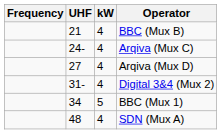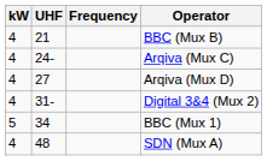 <table class="wikitable sortable">
 <tr>
+<th>kW</th>
+<th>UHF</th>
 <th>Frequency</th>
-<th>UHF</th>
-<th>kW</th>
 <th>Operator</th>
 </tr>
 <tr>
+<td>4</td>
+<td>21</td>
 <td></td>
-<td>21</td>
-<td>4</td>
 <td><a href='#'>BBC</a> (Mux B)</td>
 </tr>
 <tr>
+<td>4</td>
+<td>24-</td>
 <td></td>
-<td>24-</td>
-<td>4</td>
 <td><a href='#'>Arqiva</a> (Mux C)</td>
 </tr>
 <tr>
+<td>4</td>
+<td>27</td>
 <td></td>
-<td>27</td>
-<td>4</td>
 <td>Arqiva (Mux D)</td>
 </tr>
 <tr>
+<td>4</td>
+<td>31-</td>
 <td></td>
-<td>31-</td>
-<td>4</td>
 <td><a href='#'>Digital 3&4</a> (Mux 2)</td>
 </tr>
 <tr>
+<td>5</td>
+<td>34</td>
 <td></td>
-<td>34</td>
-<td>5</td>
 <td>BBC (Mux 1)</td>
 </tr>
 <tr>
+<td>4</td>
+<td>48</td>
 <td></td>
-<td>48</td>
-<td>4</td>
 <td><a href='#'>SDN</a> (Mux A)</td>
 </tr>
 </table>
